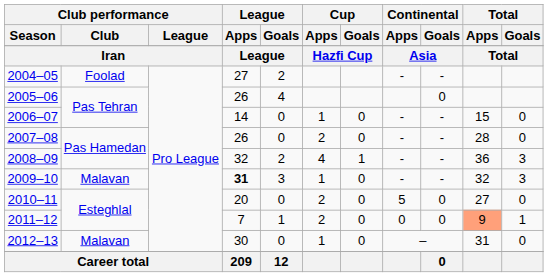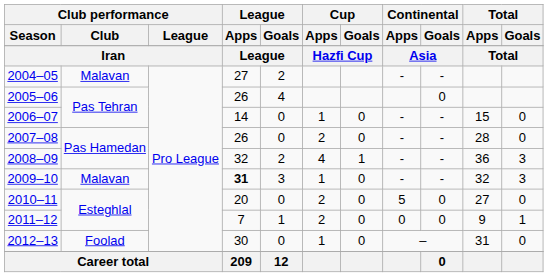 <table class="wikitable" style="text-align:center">
 <tr>
 <th colspan=3>Club performance</th>
 <th colspan=2>League</th>
 <th colspan=2>Cup</th>
 <th colspan=2>Continental</th>
 <th colspan=2>Total</th>
 </tr>
 <tr>
 <th>Season</th>
 <th>Club</th>
 <th>League</th>
 <th>Apps</th>
 <th>Goals</th>
 <th>Apps</th>
 <th>Goals</th>
 <th>Apps</th>
 <th>Goals</th>
 <th>Apps</th>
 <th>Goals</th>
 </tr>
 <tr>
 </tr>
 <tr>
 <th colspan=3>Iran</th>
 <th colspan=2>League</th>
 <th colspan=2><a href='#'>Hazfi Cup</a></th>
 <th colspan=2><a href='#'>Asia</a></th>
 <th colspan=2>Total</th>
 </tr>
 <tr>
 <td><a href='#'>2004–05</a></td>
-<td><a href='#'>Foolad</a></td>
+<td><a href='#'>Malavan</a></td>
 <td rowspan="9"><a href='#'>Pro League</a></td>
 <td>27</td>
 <td>2</td>
 <td></td>
 <td></td>
 <td>-</td>
 <td>-</td>
 <td></td>
 <td></td>
 </tr>
 <tr>
 <td><a href='#'>2005–06</a></td>
 <td rowspan="2"><a href='#'>Pas Tehran</a></td>
 <td>26</td>
 <td>4</td>
 <td></td>
 <td></td>
 <td></td>
 <td>0</td>
 <td></td>
 <td></td>
 </tr>
 <tr>
 <td><a href='#'>2006–07</a></td>
 <td>14</td>
 <td>0</td>
 <td>1</td>
 <td>0</td>
 <td>-</td>
 <td>-</td>
 <td>15</td>
 <td>0</td>
 </tr>
 <tr>
 <td><a href='#'>2007–08</a></td>
 <td rowspan="2"><a href='#'>Pas Hamedan</a></td>
 <td>26</td>
 <td>0</td>
 <td>2</td>
 <td>0</td>
 <td>-</td>
 <td>-</td>
 <td>28</td>
 <td>0</td>
 </tr>
 <tr>
 <td><a href='#'>2008–09</a></td>
 <td>32</td>
 <td>2</td>
 <td>4</td>
 <td>1</td>
 <td>-</td>
 <td>-</td>
 <td>36</td>
 <td>3</td>
 </tr>
 <tr>
 <td><a href='#'>2009–10</a></td>
 <td><a href='#'>Malavan</a></td>
 <td><strong>31</strong></td>
 <td>3</td>
 <td>1</td>
 <td>0</td>
 <td>-</td>
 <td>-</td>
 <td>32</td>
 <td>3</td>
 </tr>
 <tr>
 <td><a href='#'>2010–11</a></td>
 <td rowspan="2"><a href='#'>Esteghlal</a></td>
 <td>20</td>
 <td>0</td>
 <td>2</td>
 <td>0</td>
 <td>5</td>
 <td>0</td>
 <td>27</td>
 <td>0</td>
 </tr>
 <tr>
 <td><a href='#'>2011–12</a></td>
 <td>7</td>
 <td>1</td>
 <td>2</td>
 <td>0</td>
 <td>0</td>
 <td>0</td>
-<td style="background: lightsalmon;">9</td>
+<td>9</td>
 <td>1</td>
 </tr>
 <tr>
 <td><a href='#'>2012–13</a></td>
-<td><a href='#'>Malavan</a></td>
+<td><a href='#'>Foolad</a></td>
 <td>30</td>
 <td>0</td>
 <td>1</td>
 <td>0</td>
 <td colspan="2">–</td>
 <td>31</td>
 <td>0</td>
 </tr>
 <tr>
 </tr>
 <tr>
 <th colspan=3>Career total</th>
 <th>209</th>
 <th>12</th>
 <th></th>
 <th></th>
 <th></th>
 <th>0</th>
 <th></th>
 <th></th>
 </tr>
 </table>
